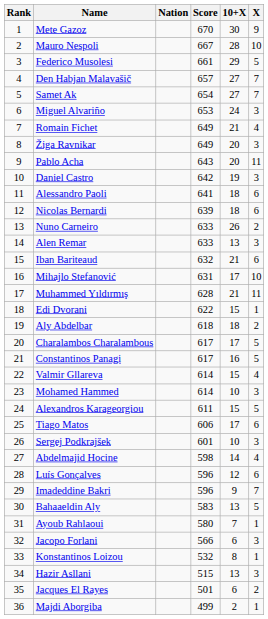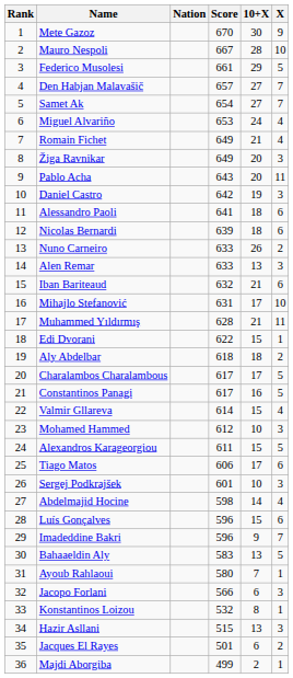 <table class="wikitable sortable" style="text-align:center">
 <tr>
 <th>Rank</th>
 <th>Name</th>
 <th>Nation</th>
 <th>Score</th>
 <th>10+X</th>
 <th>X</th>
 </tr>
 <tr>
 <td>1</td>
 <td align=left><a href='#'>Mete Gazoz</a></td>
 <td align=left></td>
 <td>670</td>
 <td>30</td>
 <td>9</td>
 </tr>
 <tr>
 <td>2</td>
 <td align=left><a href='#'>Mauro Nespoli</a></td>
 <td align=left></td>
 <td>667</td>
 <td>28</td>
 <td>10</td>
 </tr>
 <tr>
 <td>3</td>
 <td align=left><a href='#'>Federico Musolesi</a></td>
 <td align=left></td>
 <td>661</td>
 <td>29</td>
 <td>5</td>
 </tr>
 <tr>
 <td>4</td>
 <td align=left><a href='#'>Den Habjan Malavašič</a></td>
 <td align=left></td>
 <td>657</td>
 <td>27</td>
 <td>7</td>
 </tr>
 <tr>
 <td>5</td>
 <td align=left><a href='#'>Samet Ak</a></td>
 <td align=left></td>
 <td>654</td>
 <td>27</td>
 <td>7</td>
 </tr>
 <tr>
 <td>6</td>
 <td align=left><a href='#'>Miguel Alvariño</a></td>
 <td align=left></td>
 <td>653</td>
 <td>24</td>
-<td>3</td>
+<td>4</td>
 </tr>
 <tr>
 <td>7</td>
 <td align=left><a href='#'>Romain Fichet</a></td>
 <td align=left></td>
 <td>649</td>
 <td>21</td>
 <td>4</td>
 </tr>
 <tr>
 <td>8</td>
 <td align=left><a href='#'>Žiga Ravnikar</a></td>
 <td align=left></td>
 <td>649</td>
 <td>20</td>
 <td>3</td>
 </tr>
 <tr>
 <td>9</td>
 <td align=left><a href='#'>Pablo Acha</a></td>
 <td align=left></td>
 <td>643</td>
 <td>20</td>
 <td>11</td>
 </tr>
 <tr>
 <td>10</td>
 <td align=left><a href='#'>Daniel Castro</a></td>
 <td align=left></td>
 <td>642</td>
 <td>19</td>
 <td>3</td>
 </tr>
 <tr>
 <td>11</td>
 <td align=left><a href='#'>Alessandro Paoli</a></td>
 <td align=left></td>
 <td>641</td>
 <td>18</td>
 <td>6</td>
 </tr>
 <tr>
 <td>12</td>
 <td align=left><a href='#'>Nicolas Bernardi</a></td>
 <td align=left></td>
 <td>639</td>
 <td>18</td>
 <td>6</td>
 </tr>
 <tr>
 <td>13</td>
 <td align=left><a href='#'>Nuno Carneiro</a></td>
 <td align=left></td>
 <td>633</td>
 <td>26</td>
 <td>2</td>
 </tr>
 <tr>
 <td>14</td>
 <td align=left><a href='#'>Alen Remar</a></td>
 <td align=left></td>
 <td>633</td>
 <td>13</td>
 <td>3</td>
 </tr>
 <tr>
 <td>15</td>
 <td align=left><a href='#'>Iban Bariteaud</a></td>
 <td align=left></td>
 <td>632</td>
 <td>21</td>
 <td>6</td>
 </tr>
 <tr>
 <td>16</td>
 <td align=left><a href='#'>Mihajlo Stefanović</a></td>
 <td align=left></td>
 <td>631</td>
 <td>17</td>
 <td>10</td>
 </tr>
 <tr>
 <td>17</td>
 <td align=left><a href='#'>Muhammed Yıldırmış</a></td>
 <td align=left></td>
 <td>628</td>
 <td>21</td>
 <td>11</td>
 </tr>
 <tr>
 <td>18</td>
 <td align=left><a href='#'>Edi Dvorani</a></td>
 <td align=left></td>
 <td>622</td>
 <td>15</td>
 <td>1</td>
 </tr>
 <tr>
 <td>19</td>
 <td align=left><a href='#'>Aly Abdelbar</a></td>
 <td align=left></td>
 <td>618</td>
 <td>18</td>
 <td>2</td>
 </tr>
 <tr>
 <td>20</td>
 <td align=left><a href='#'>Charalambos Charalambous</a></td>
 <td align=left></td>
 <td>617</td>
 <td>17</td>
 <td>5</td>
 </tr>
 <tr>
 <td>21</td>
 <td align=left><a href='#'>Constantinos Panagi</a></td>
 <td align=left></td>
 <td>617</td>
 <td>16</td>
 <td>5</td>
 </tr>
 <tr>
 <td>22</td>
 <td align=left><a href='#'>Valmir Gllareva</a></td>
 <td align=left></td>
 <td>614</td>
 <td>15</td>
 <td>4</td>
 </tr>
 <tr>
 <td>23</td>
 <td align=left><a href='#'>Mohamed Hammed</a></td>
 <td align=left></td>
-<td>614</td>
+<td>612</td>
 <td>10</td>
 <td>3</td>
 </tr>
 <tr>
 <td>24</td>
 <td align=left><a href='#'>Alexandros Karageorgiou</a></td>
 <td align=left></td>
 <td>611</td>
 <td>15</td>
 <td>5</td>
 </tr>
 <tr>
 <td>25</td>
 <td align=left><a href='#'>Tiago Matos</a></td>
 <td align=left></td>
 <td>606</td>
 <td>17</td>
 <td>6</td>
 </tr>
 <tr>
 <td>26</td>
 <td align=left><a href='#'>Sergej Podkrajšek</a></td>
 <td align=left></td>
 <td>601</td>
 <td>10</td>
 <td>3</td>
 </tr>
 <tr>
 <td>27</td>
 <td align=left><a href='#'>Abdelmajid Hocine</a></td>
 <td align=left></td>
 <td>598</td>
 <td>14</td>
 <td>4</td>
 </tr>
 <tr>
 <td>28</td>
 <td align=left><a href='#'>Luís Gonçalves</a></td>
 <td align=left></td>
 <td>596</td>
-<td>12</td>
+<td>15</td>
 <td>6</td>
 </tr>
 <tr>
 <td>29</td>
 <td align=left><a href='#'>Imadeddine Bakri</a></td>
 <td align=left></td>
 <td>596</td>
 <td>9</td>
 <td>7</td>
 </tr>
 <tr>
 <td>30</td>
 <td align=left><a href='#'>Bahaaeldin Aly</a></td>
 <td align=left></td>
 <td>583</td>
 <td>13</td>
 <td>5</td>
 </tr>
 <tr>
 <td>31</td>
 <td align=left><a href='#'>Ayoub Rahlaoui</a></td>
 <td align=left></td>
 <td>580</td>
 <td>7</td>
 <td>1</td>
 </tr>
 <tr>
 <td>32</td>
 <td align=left><a href='#'>Jacopo Forlani</a></td>
 <td align=left></td>
 <td>566</td>
 <td>6</td>
 <td>3</td>
 </tr>
 <tr>
 <td>33</td>
 <td align=left><a href='#'>Konstantinos Loizou</a></td>
 <td align=left></td>
 <td>532</td>
 <td>8</td>
 <td>1</td>
 </tr>
 <tr>
 <td>34</td>
 <td align=left><a href='#'>Hazir Asllani</a></td>
 <td align=left></td>
 <td>515</td>
 <td>13</td>
 <td>3</td>
 </tr>
 <tr>
 <td>35</td>
 <td align=left><a href='#'>Jacques El Rayes</a></td>
 <td align=left></td>
 <td>501</td>
 <td>6</td>
 <td>2</td>
 </tr>
 <tr>
 <td>36</td>
 <td align=left><a href='#'>Majdi Aborgiba</a></td>
 <td align=left></td>
 <td>499</td>
 <td>2</td>
 <td>1</td>
 </tr>
 </table>
